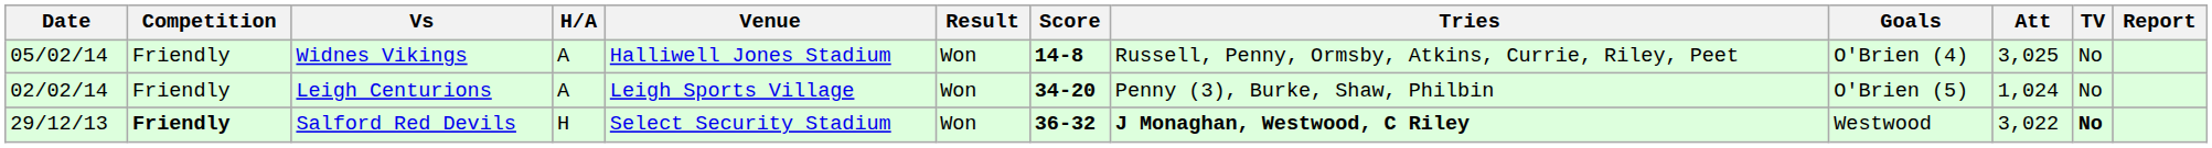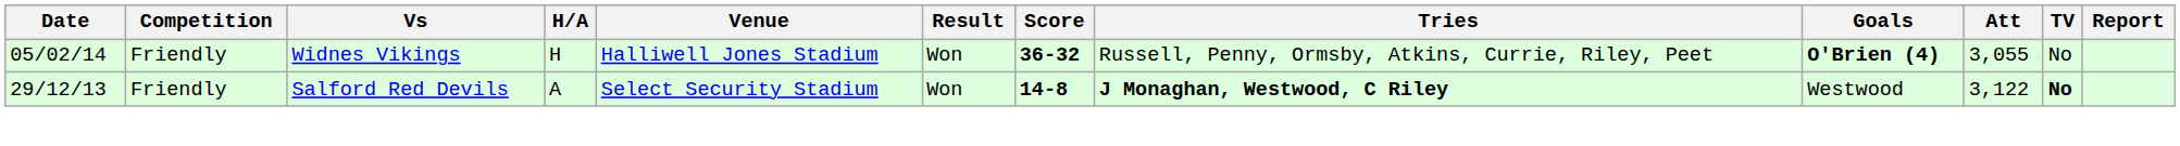 <table class="wikitable" style="font-size:90%;" width="100%">
 <tr>
 <th>Date</th>
 <th>Competition</th>
 <th>Vs</th>
 <th>H/A</th>
 <th>Venue</th>
 <th>Result</th>
 <th>Score</th>
 <th>Tries</th>
 <th>Goals</th>
 <th>Att</th>
 <th>TV</th>
 <th>Report</th>
 </tr>
 <tr style="background:#ddffdd;" width=20 | >
 <td>05/02/14</td>
 <td>Friendly</td>
 <td> <a href='#'>Widnes Vikings</a></td>
-<td>A</td>
+<td>H</td>
 <td><a href='#'>Halliwell Jones Stadium</a></td>
 <td>Won</td>
-<td><strong>14-8</strong></td>
+<td><strong>36-32</strong></td>
 <td>Russell, Penny, Ormsby, Atkins, Currie, Riley, Peet</td>
-<td>O'Brien (4)</td>
-<td>3,025</td>
-<td>No</td>
-<td></td>
-</tr>
-<tr style="background:#ddffdd;" width=20 | >
-<td>02/02/14</td>
-<td>Friendly</td>
-<td> <a href='#'>Leigh Centurions</a></td>
-<td>A</td>
-<td><a href='#'>Leigh Sports Village</a></td>
-<td>Won</td>
-<td><strong>34-20</strong></td>
-<td>Penny (3), Burke, Shaw, Philbin</td>
-<td>O'Brien (5)</td>
-<td>1,024</td>
+<td><strong>O'Brien (4)</strong></td>
+<td>3,055</td>
 <td>No</td>
 <td></td>
 </tr>
 <tr style="background:#ddffdd;" width=20 | >
 <td>29/12/13</td>
-<td><strong>Friendly</strong></td>
+<td>Friendly</td>
 <td> <a href='#'>Salford Red Devils</a></td>
-<td>H</td>
+<td>A</td>
 <td><a href='#'>Select Security Stadium</a></td>
 <td>Won</td>
-<td><strong>36-32</strong></td>
+<td><strong>14-8</strong></td>
 <td><strong>J Monaghan, Westwood, C Riley</strong></td>
 <td>Westwood</td>
-<td>3,022</td>
+<td>3,122</td>
 <td><strong>No</strong></td>
 <td></td>
 </tr>
 </table>
